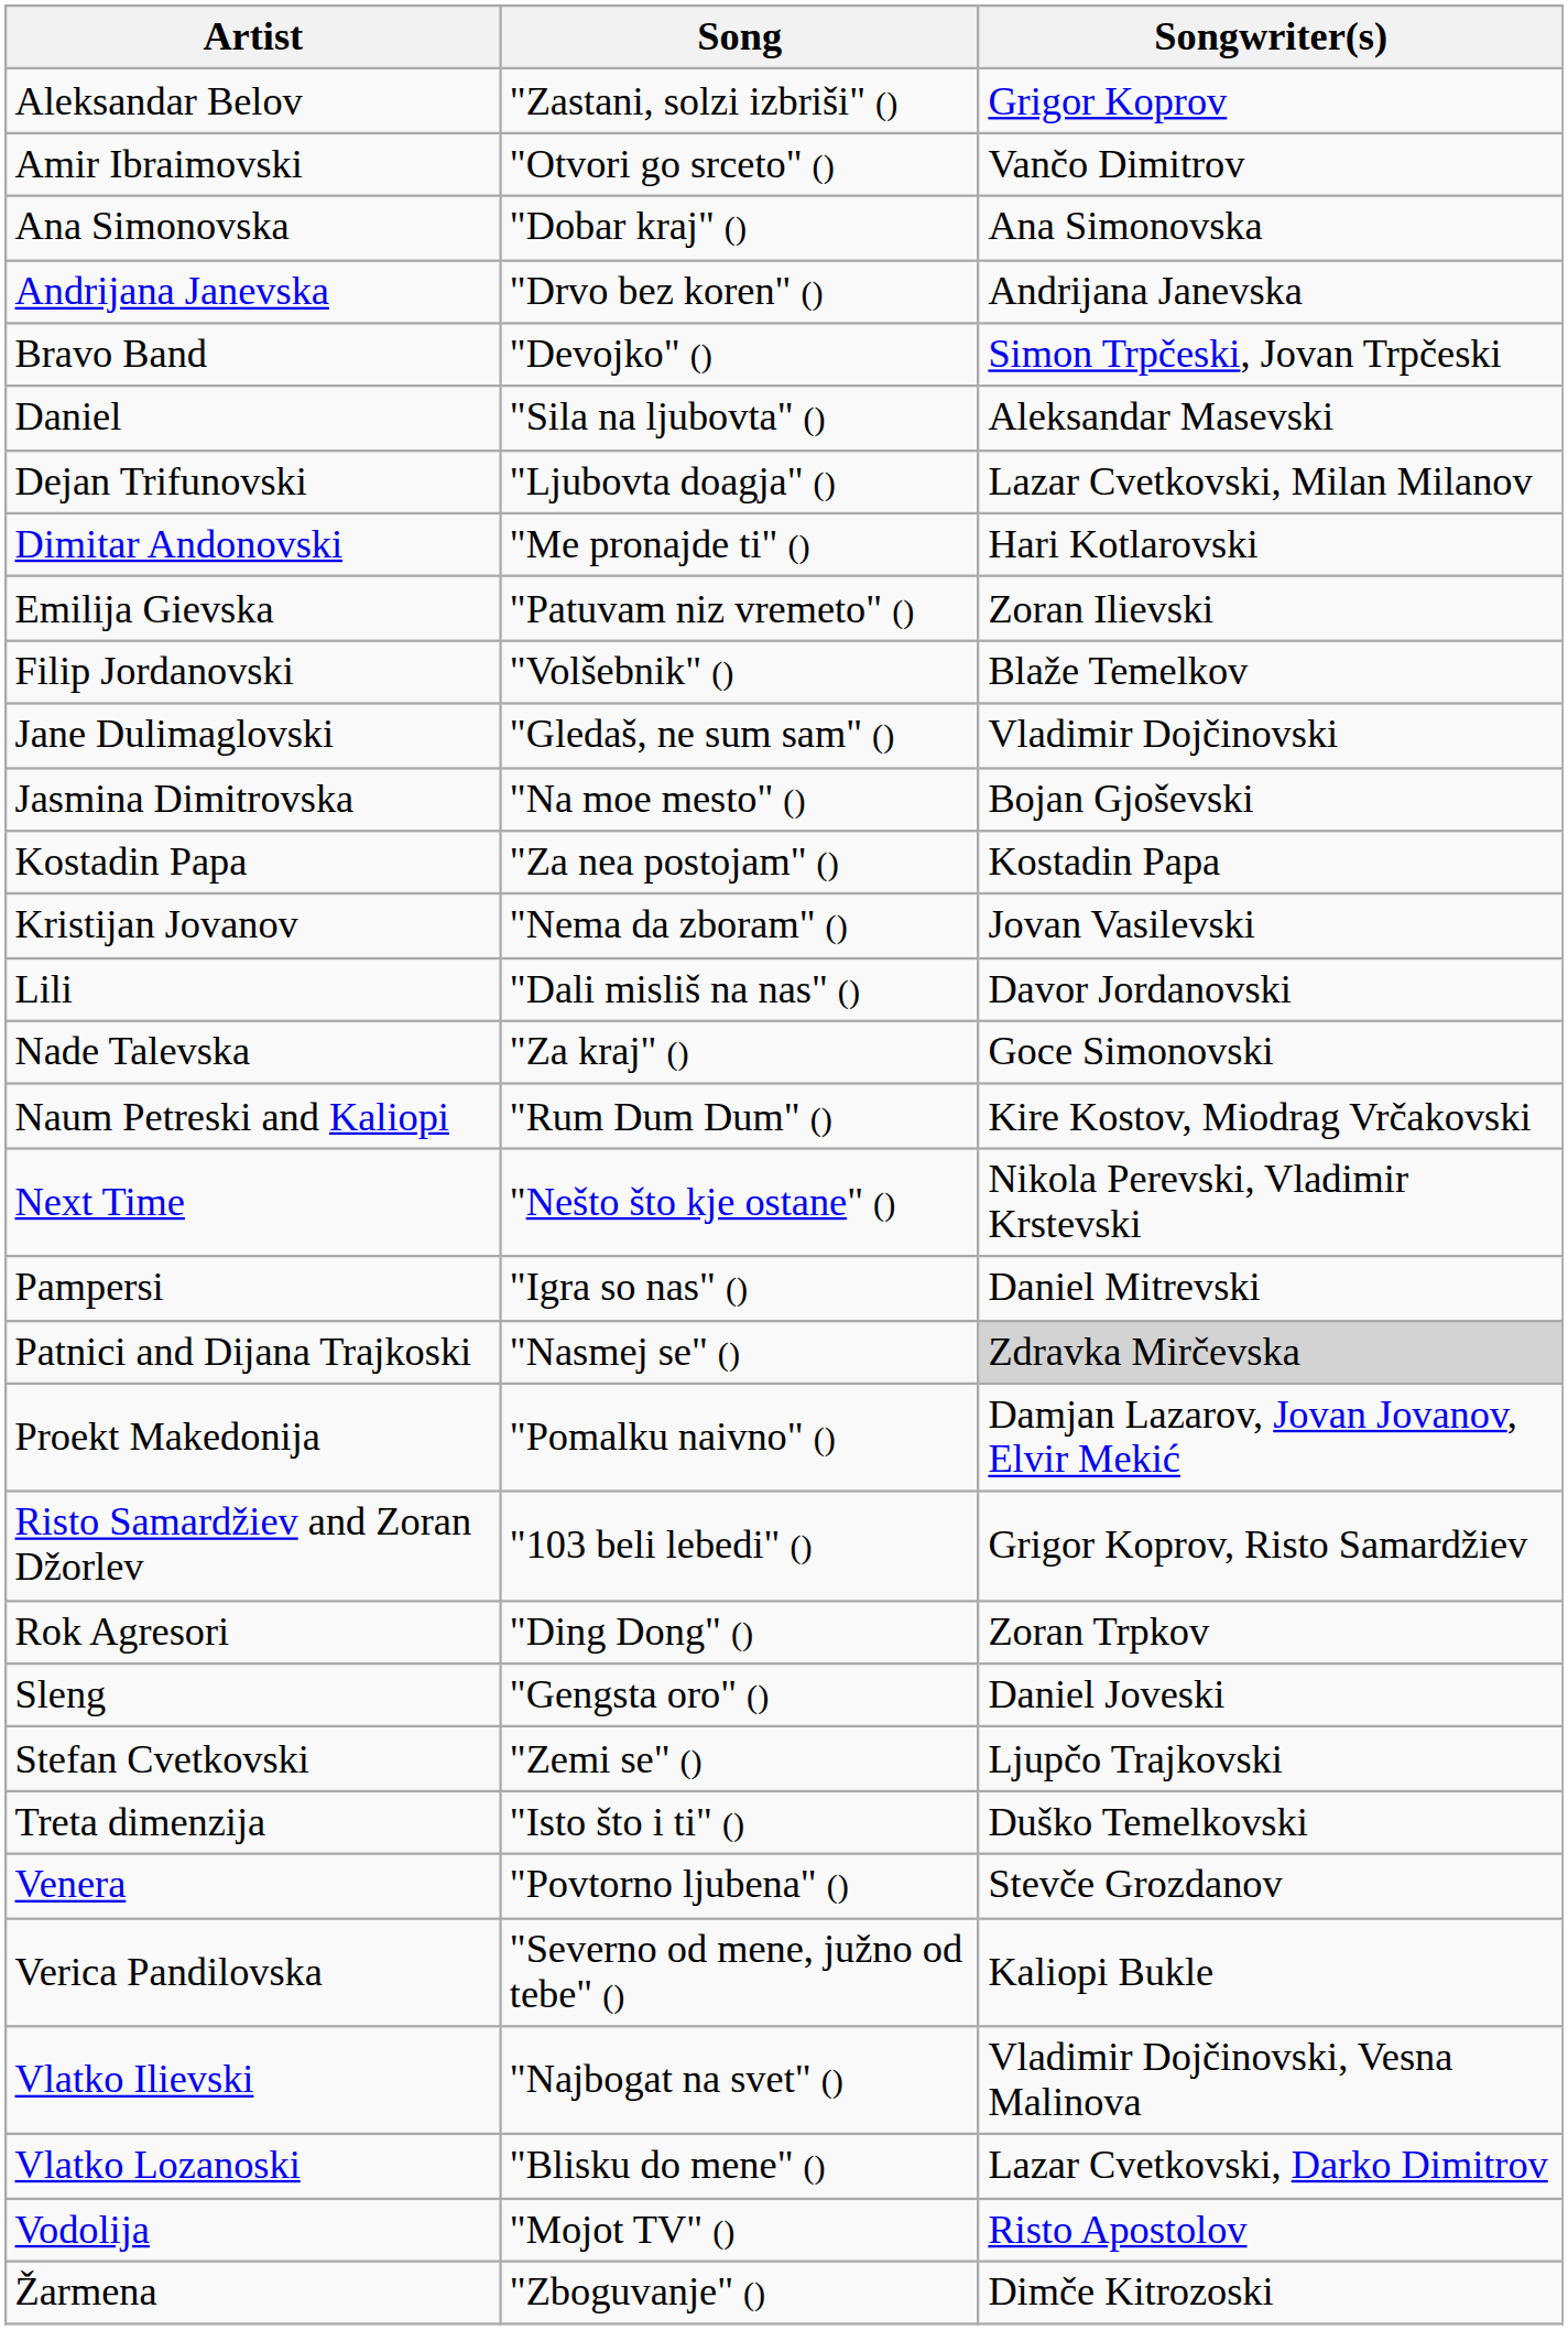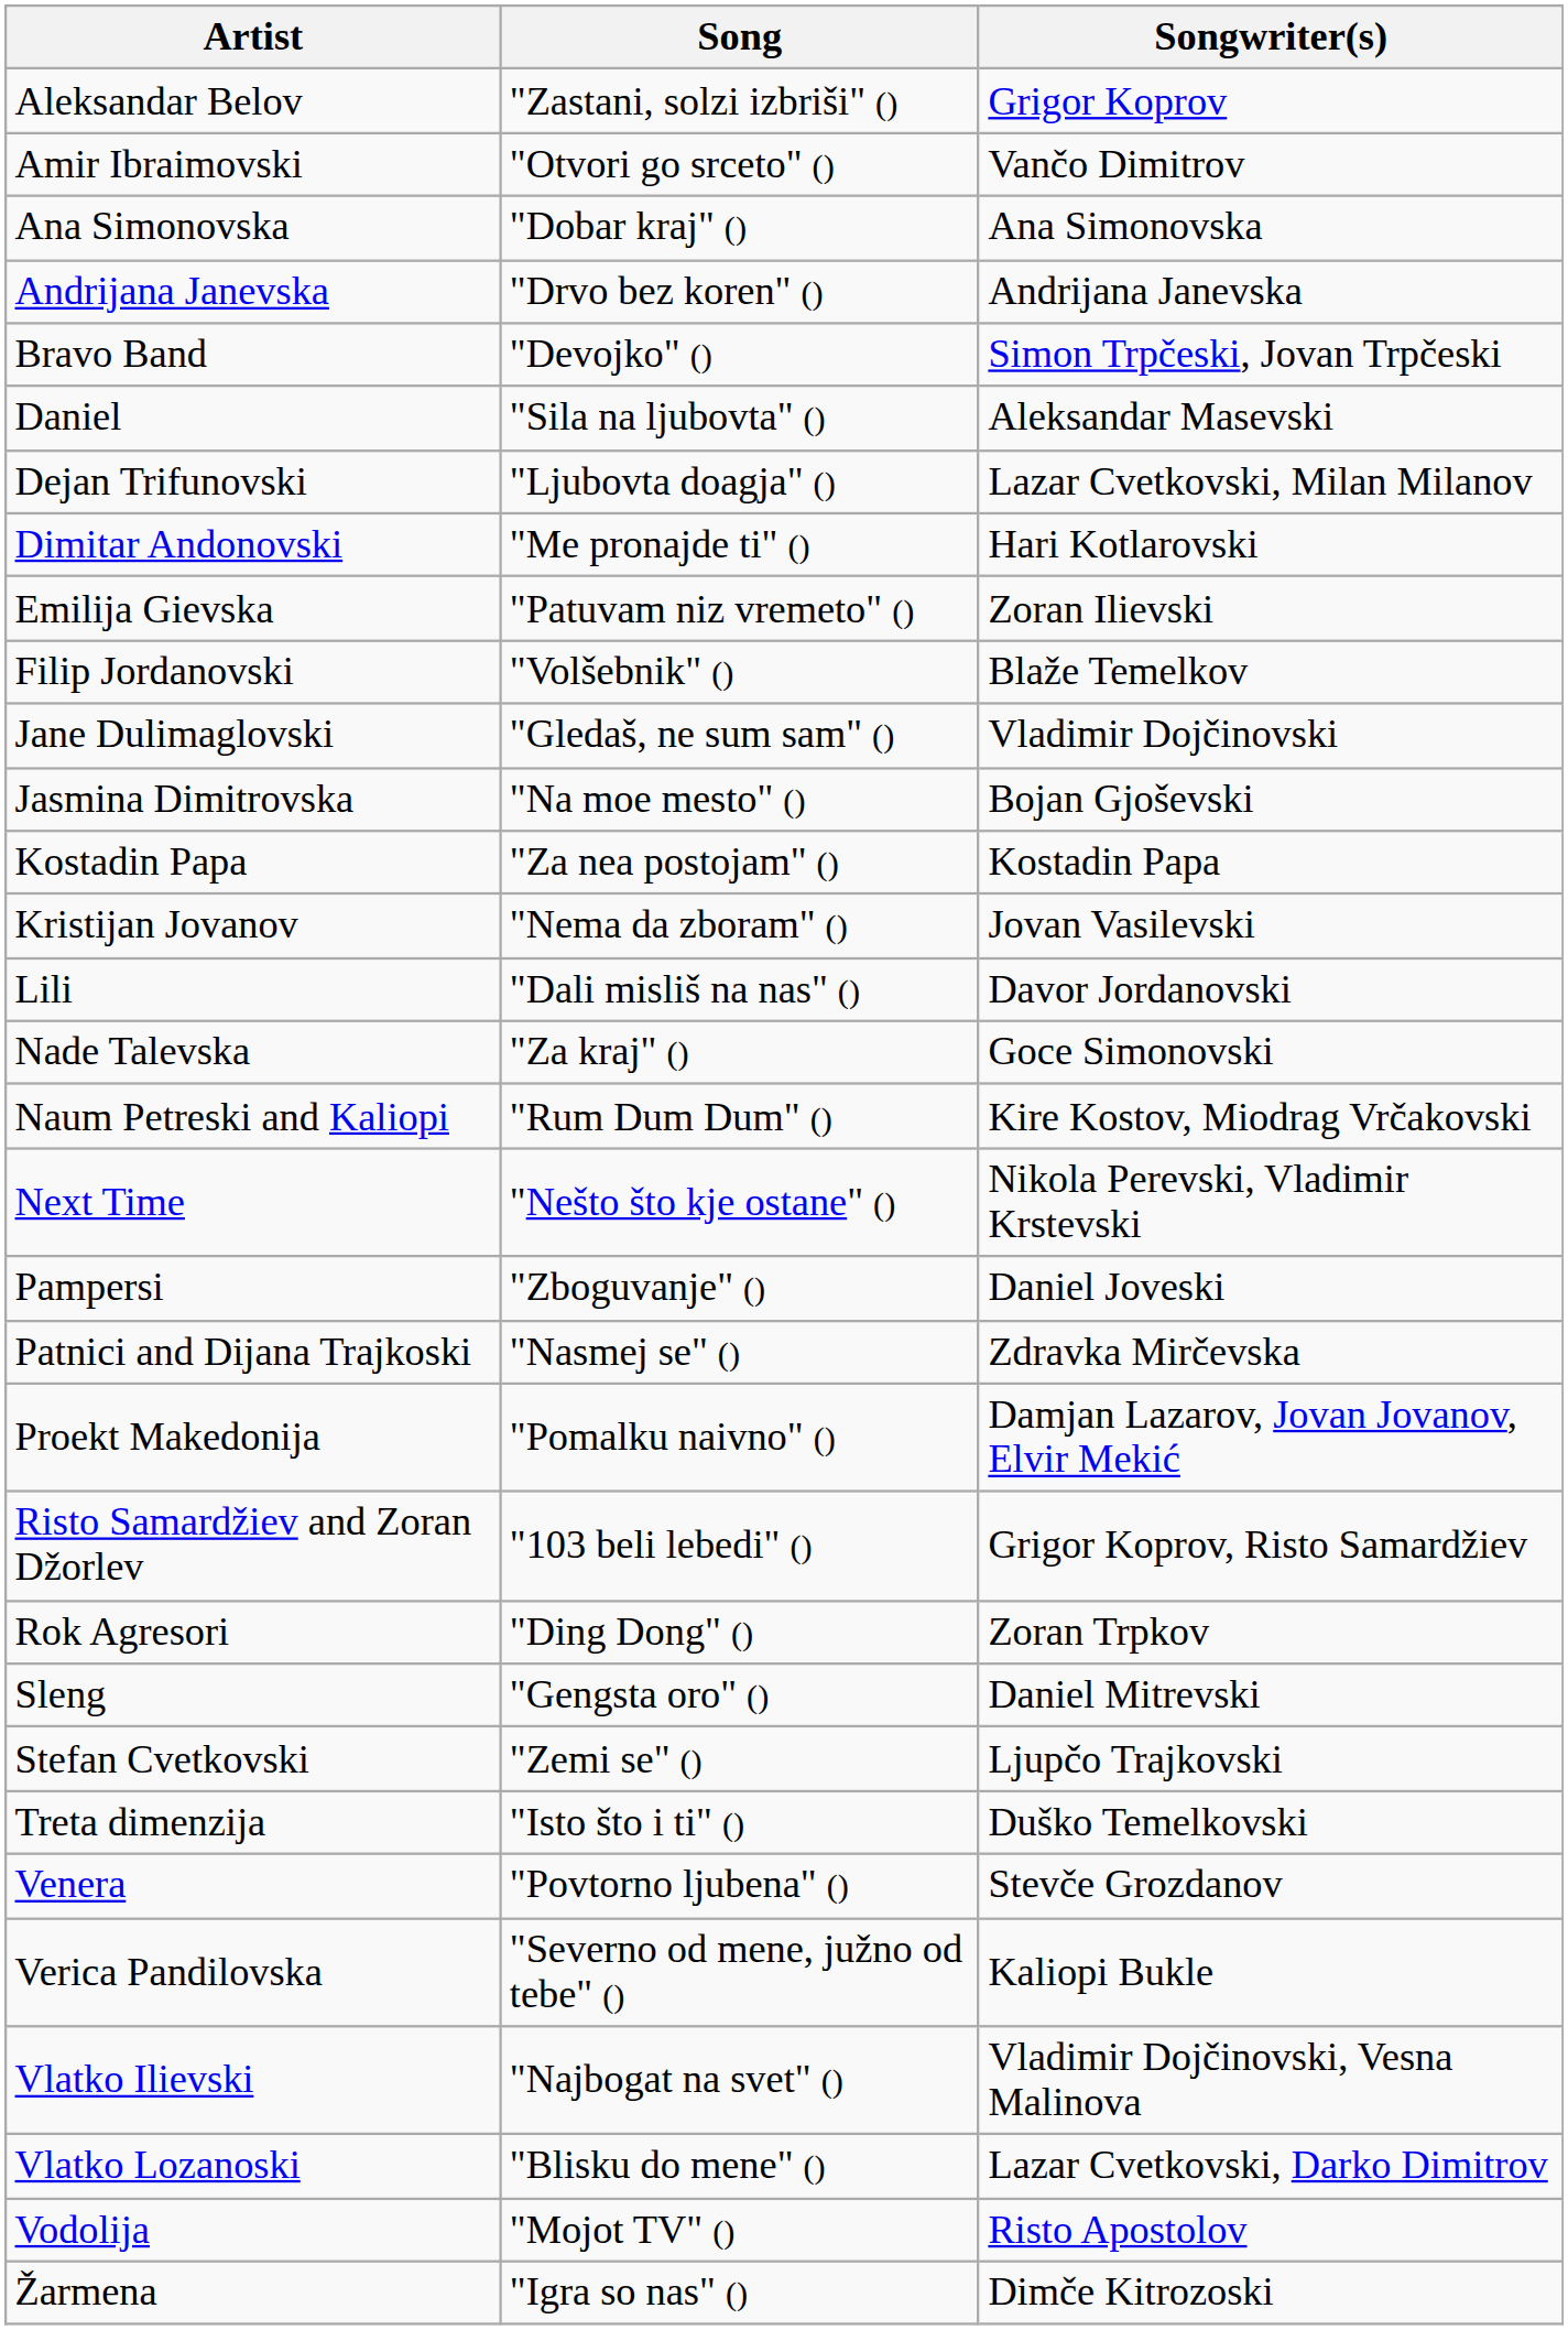 <table class="sortable wikitable" style="margin: 1em auto 1em auto; text-align:left">
 <tr>
 <th>Artist</th>
 <th>Song</th>
 <th>Songwriter(s)</th>
 </tr>
 <tr>
 <td>Aleksandar Belov</td>
 <td>"Zastani, solzi izbriši" <small>()</small></td>
 <td><a href='#'>Grigor Koprov</a></td>
 </tr>
 <tr>
 <td>Amir Ibraimovski</td>
 <td>"Otvori go srceto" <small>()</small></td>
 <td>Vančo Dimitrov</td>
 </tr>
 <tr>
 <td>Ana Simonovska</td>
 <td>"Dobar kraj" <small>()</small></td>
 <td>Ana Simonovska</td>
 </tr>
 <tr>
 <td><a href='#'>Andrijana Janevska</a></td>
 <td>"Drvo bez koren" <small>()</small></td>
 <td>Andrijana Janevska</td>
 </tr>
 <tr>
 <td>Bravo Band</td>
 <td>"Devojko" <small>()</small></td>
 <td><a href='#'>Simon Trpčeski</a>, Jovan Trpčeski</td>
 </tr>
 <tr>
 <td>Daniel</td>
 <td>"Sila na ljubovta" <small>()</small></td>
 <td>Aleksandar Masevski</td>
 </tr>
 <tr>
 <td>Dejan Trifunovski</td>
 <td>"Ljubovta doagja" <small>()</small></td>
 <td>Lazar Cvetkovski, Milan Milanov</td>
 </tr>
 <tr>
 <td><a href='#'>Dimitar Andonovski</a></td>
 <td>"Me pronajde ti" <small>()</small></td>
 <td>Hari Kotlarovski</td>
 </tr>
 <tr>
 <td>Emilija Gievska</td>
 <td>"Patuvam niz vremeto" <small>()</small></td>
 <td>Zoran Ilievski</td>
 </tr>
 <tr>
 <td>Filip Jordanovski</td>
 <td>"Volšebnik" <small>()</small></td>
 <td>Blaže Temelkov</td>
 </tr>
 <tr>
 <td>Jane Dulimaglovski</td>
 <td>"Gledaš, ne sum sam" <small>()</small></td>
 <td>Vladimir Dojčinovski</td>
 </tr>
 <tr>
 <td>Jasmina Dimitrovska</td>
 <td>"Na moe mesto" <small>()</small></td>
 <td>Bojan Gjoševski</td>
 </tr>
 <tr>
 <td>Kostadin Papa</td>
 <td>"Za nea postojam" <small>()</small></td>
 <td>Kostadin Papa</td>
 </tr>
 <tr>
 <td>Kristijan Jovanov</td>
 <td>"Nema da zboram" <small>()</small></td>
 <td>Jovan Vasilevski</td>
 </tr>
 <tr>
 <td>Lili</td>
 <td>"Dali misliš na nas" <small>()</small></td>
 <td>Davor Jordanovski</td>
 </tr>
 <tr>
 <td>Nade Talevska</td>
 <td>"Za kraj" <small>()</small></td>
 <td>Goce Simonovski</td>
 </tr>
 <tr>
 <td>Naum Petreski and <a href='#'>Kaliopi</a></td>
 <td>"Rum Dum Dum" <small>()</small></td>
 <td>Kire Kostov, Miodrag Vrčakovski</td>
 </tr>
 <tr>
 <td><a href='#'>Next Time</a></td>
 <td>"<a href='#'>Nešto što kje ostane</a>" <small>()</small></td>
 <td>Nikola Perevski, Vladimir Krstevski</td>
 </tr>
 <tr>
 <td>Pampersi</td>
-<td>"Igra so nas" <small>()</small></td>
-<td>Daniel Mitrevski</td>
+<td>"Zboguvanje" <small>()</small></td>
+<td>Daniel Joveski</td>
 </tr>
 <tr>
 <td>Patnici and Dijana Trajkoski</td>
 <td>"Nasmej se" <small>()</small></td>
-<td style="background: lightgrey;">Zdravka Mirčevska</td>
+<td>Zdravka Mirčevska</td>
 </tr>
 <tr>
 <td>Proekt Makedonija</td>
 <td>"Pomalku naivno" <small>()</small></td>
 <td>Damjan Lazarov, <a href='#'>Jovan Jovanov</a>, <a href='#'>Elvir Mekić</a></td>
 </tr>
 <tr>
 <td><a href='#'>Risto Samardžiev</a> and Zoran Džorlev</td>
 <td>"103 beli lebedi" <small>()</small></td>
 <td>Grigor Koprov, Risto Samardžiev</td>
 </tr>
 <tr>
 <td>Rok Agresori</td>
 <td>"Ding Dong" <small>()</small></td>
 <td>Zoran Trpkov</td>
 </tr>
 <tr>
 <td>Sleng</td>
 <td>"Gengsta oro" <small>()</small></td>
-<td>Daniel Joveski</td>
+<td>Daniel Mitrevski</td>
 </tr>
 <tr>
 <td>Stefan Cvetkovski</td>
 <td>"Zemi se" <small>()</small></td>
 <td>Ljupčo Trajkovski</td>
 </tr>
 <tr>
 <td>Treta dimenzija</td>
 <td>"Isto što i ti" <small>()</small></td>
 <td>Duško Temelkovski</td>
 </tr>
 <tr>
 <td><a href='#'>Venera</a></td>
 <td>"Povtorno ljubena" <small>()</small></td>
 <td>Stevče Grozdanov</td>
 </tr>
 <tr>
 <td>Verica Pandilovska</td>
 <td>"Severno od mene, južno od tebe" <small>()</small></td>
 <td>Kaliopi Bukle</td>
 </tr>
 <tr>
 <td><a href='#'>Vlatko Ilievski</a></td>
 <td>"Najbogat na svet" <small>()</small></td>
 <td>Vladimir Dojčinovski, Vesna Malinova</td>
 </tr>
 <tr>
 <td><a href='#'>Vlatko Lozanoski</a></td>
 <td>"Blisku do mene" <small>()</small></td>
 <td>Lazar Cvetkovski, <a href='#'>Darko Dimitrov</a></td>
 </tr>
 <tr>
 <td><a href='#'>Vodolija</a></td>
 <td>"Mojot TV" <small>()</small></td>
 <td><a href='#'>Risto Apostolov</a></td>
 </tr>
 <tr>
 <td>Žarmena</td>
-<td>"Zboguvanje" <small>()</small></td>
+<td>"Igra so nas" <small>()</small></td>
 <td>Dimče Kitrozoski</td>
 </tr>
 </table>
